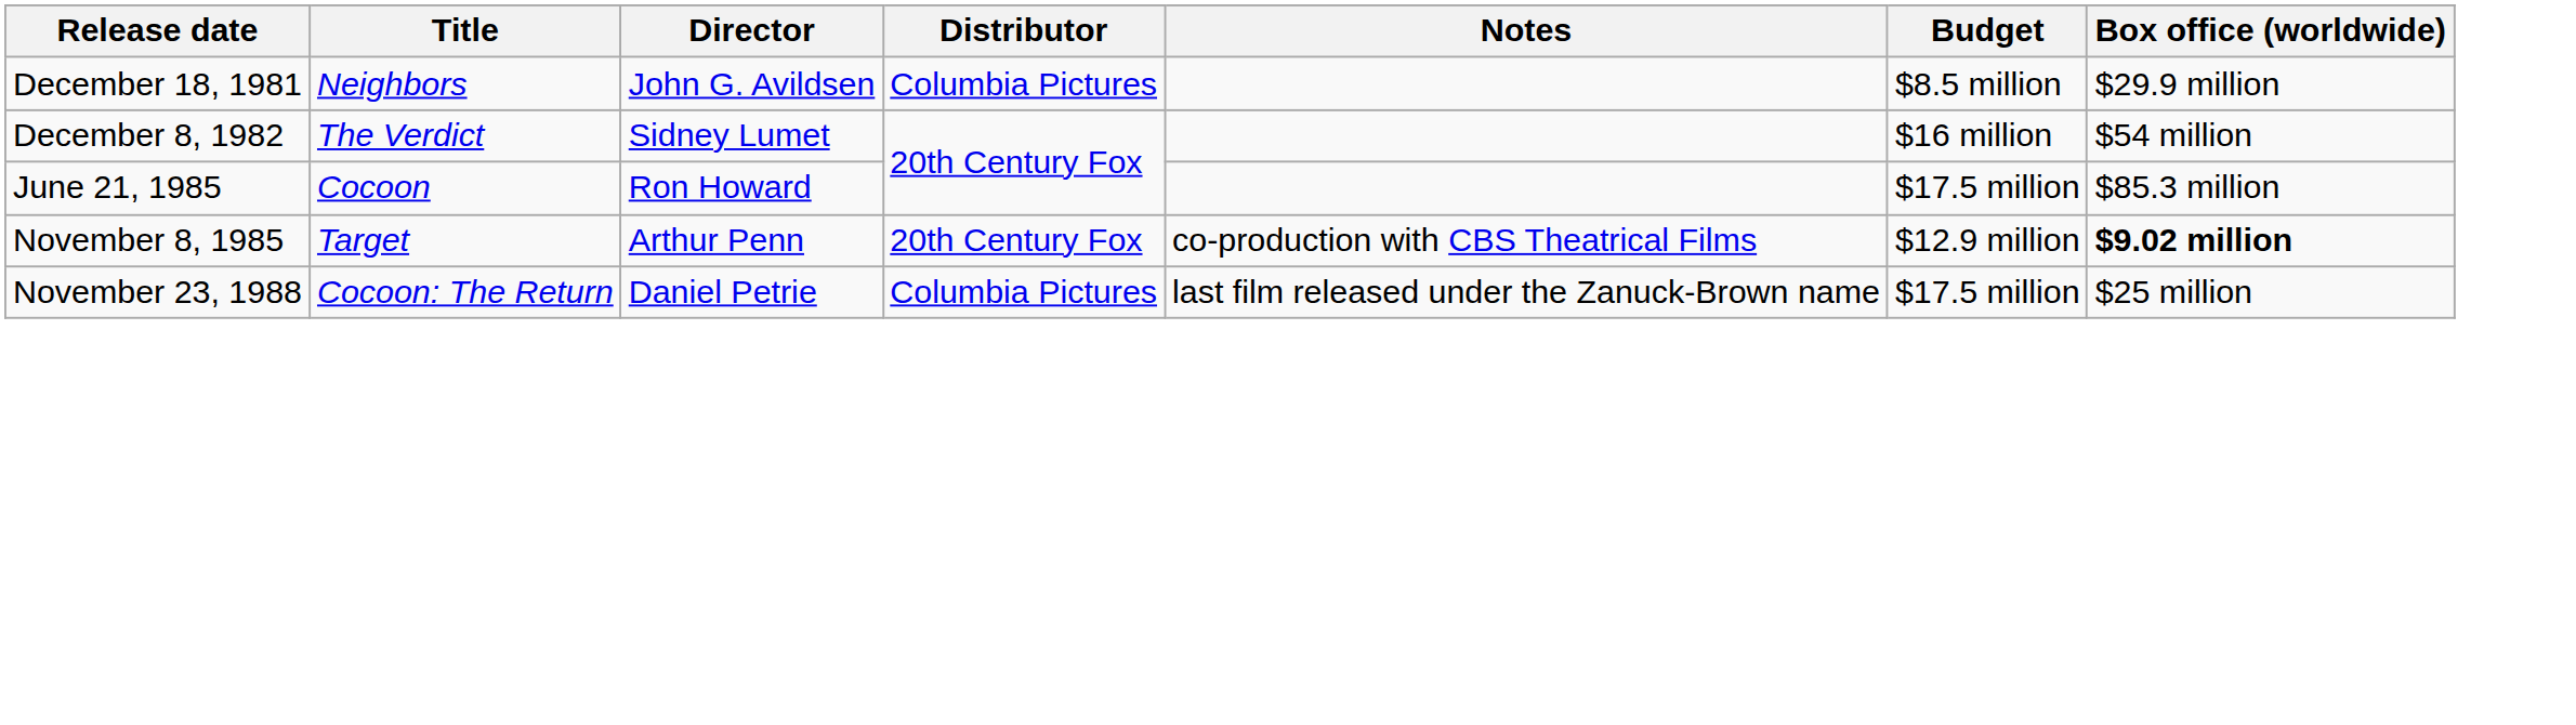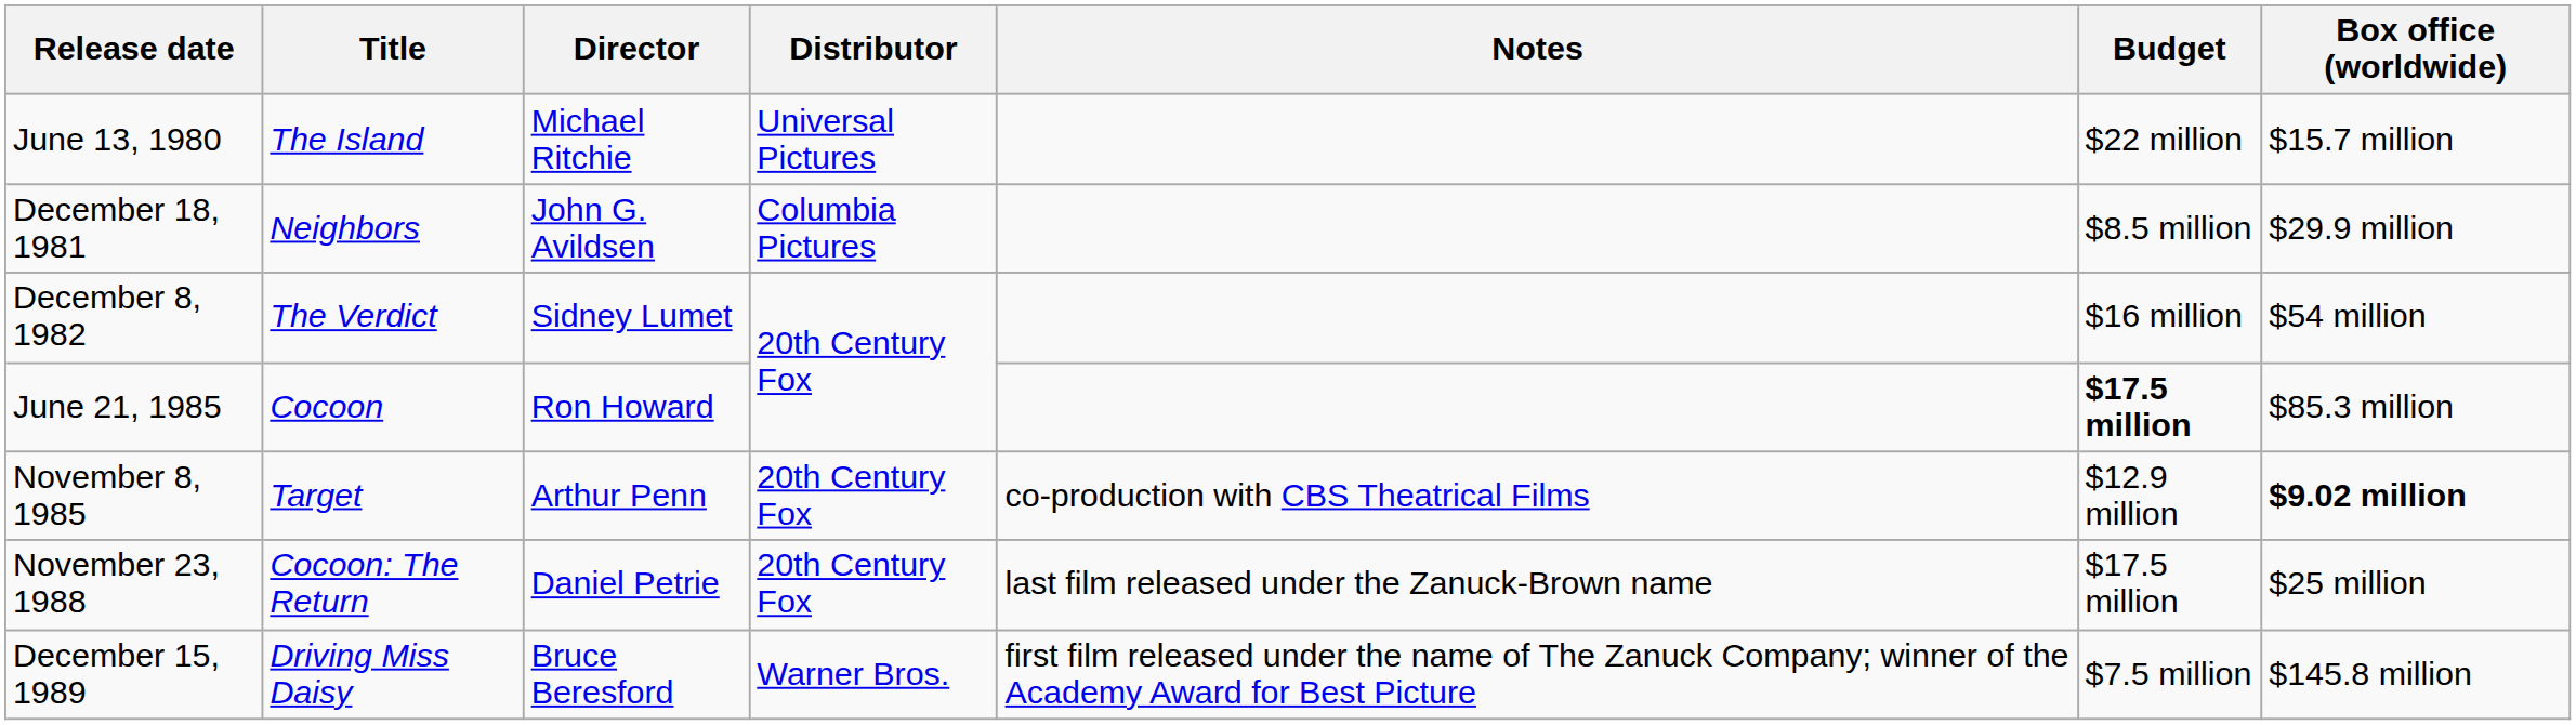 <table class="wikitable sortable">
 <tr>
 <th>Release date</th>
 <th>Title</th>
 <th>Director</th>
 <th>Distributor</th>
 <th>Notes</th>
 <th>Budget</th>
 <th>Box office (worldwide)</th>
+</tr>
+<tr>
+<td>June 13, 1980</td>
+<td><em><a href='#'>The Island</a></em></td>
+<td><a href='#'>Michael Ritchie</a></td>
+<td><a href='#'>Universal Pictures</a></td>
+<td></td>
+<td>$22 million</td>
+<td>$15.7 million</td>
 </tr>
 <tr>
 <td>December 18, 1981</td>
 <td><em><a href='#'>Neighbors</a></em></td>
 <td><a href='#'>John G. Avildsen</a></td>
 <td><a href='#'>Columbia Pictures</a></td>
 <td></td>
 <td>$8.5 million</td>
 <td>$29.9 million</td>
 </tr>
 <tr>
 <td>December 8, 1982</td>
 <td><em><a href='#'>The Verdict</a></em></td>
 <td><a href='#'>Sidney Lumet</a></td>
 <td rowspan="2"><a href='#'>20th Century Fox</a></td>
 <td></td>
 <td>$16 million</td>
 <td>$54 million</td>
 </tr>
 <tr>
 <td>June 21, 1985</td>
 <td><em><a href='#'>Cocoon</a></em></td>
 <td><a href='#'>Ron Howard</a></td>
 <td></td>
-<td>$17.5 million</td>
+<td><strong>$17.5 million</strong></td>
 <td>$85.3 million</td>
 </tr>
 <tr>
 <td>November 8, 1985</td>
 <td><em><a href='#'>Target</a></em></td>
 <td><a href='#'>Arthur Penn</a></td>
 <td><a href='#'>20th Century Fox</a></td>
 <td>co-production with <a href='#'>CBS Theatrical Films</a></td>
 <td>$12.9 million</td>
 <td><strong>$9.02 million</strong></td>
 </tr>
 <tr>
 <td>November 23, 1988</td>
 <td><em><a href='#'>Cocoon: The Return</a></em></td>
 <td><a href='#'>Daniel Petrie</a></td>
-<td><a href='#'>Columbia Pictures</a></td>
+<td><a href='#'>20th Century Fox</a></td>
 <td>last film released under the Zanuck-Brown name</td>
 <td>$17.5 million</td>
 <td>$25 million</td>
 </tr>
+<tr>
+<td>December 15, 1989</td>
+<td><em><a href='#'>Driving Miss Daisy</a></em></td>
+<td><a href='#'>Bruce Beresford</a></td>
+<td><a href='#'>Warner Bros.</a></td>
+<td>first film released under the name of The Zanuck Company; winner of the <a href='#'>Academy Award for Best Picture</a></td>
+<td>$7.5 million</td>
+<td>$145.8 million</td>
+</tr>
 </table>
